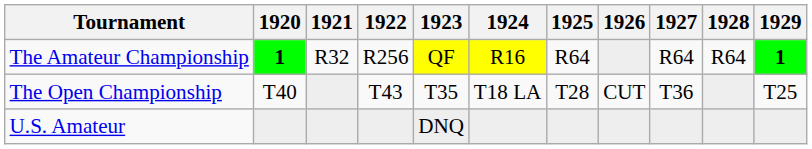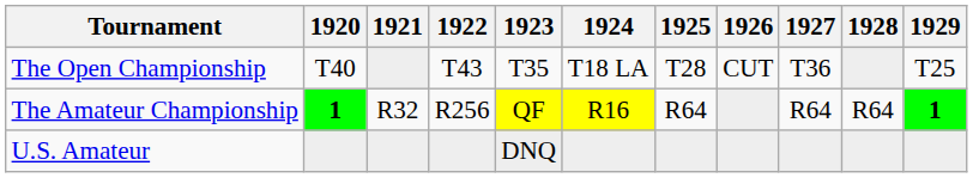 <table class="wikitable" style="font-size:95%;text-align:center;">
 <tr>
 <th>Tournament</th>
 <th>1920</th>
 <th>1921</th>
 <th>1922</th>
 <th>1923</th>
 <th>1924</th>
 <th>1925</th>
 <th>1926</th>
 <th>1927</th>
 <th>1928</th>
 <th>1929</th>
 </tr>
 <tr>
+<td align=left><a href='#'>The Open Championship</a></td>
+<td>T40</td>
+<td style="background:#eeeeee;"></td>
+<td>T43</td>
+<td>T35</td>
+<td>T18 <span>LA</span></td>
+<td>T28</td>
+<td>CUT</td>
+<td>T36</td>
+<td style="background:#eeeeee;"></td>
+<td>T25</td>
+</tr>
+<tr>
 <td align=left><a href='#'>The Amateur Championship</a></td>
 <td style="background:lime;"><strong>1</strong></td>
 <td>R32</td>
 <td>R256</td>
 <td style="background:yellow;">QF</td>
 <td style="background:yellow;">R16</td>
 <td>R64</td>
 <td style="background:#eeeeee;"></td>
 <td>R64</td>
 <td>R64</td>
 <td style="background:lime;"><strong>1</strong></td>
-</tr>
-<tr>
-<td align=left><a href='#'>The Open Championship</a></td>
-<td>T40</td>
-<td style="background:#eeeeee;"></td>
-<td>T43</td>
-<td>T35</td>
-<td>T18 <span>LA</span></td>
-<td>T28</td>
-<td>CUT</td>
-<td>T36</td>
-<td style="background:#eeeeee;"></td>
-<td>T25</td>
 </tr>
 <tr>
 <td align=left><a href='#'>U.S. Amateur</a></td>
 <td style="background:#eeeeee;"></td>
 <td style="background:#eeeeee;"></td>
 <td style="background:#eeeeee;"></td>
 <td style="background:#eeeeee;">DNQ</td>
 <td style="background:#eeeeee;"></td>
 <td style="background:#eeeeee;"></td>
 <td style="background:#eeeeee;"></td>
 <td style="background:#eeeeee;"></td>
 <td style="background:#eeeeee;"></td>
 <td style="background:#eeeeee;"></td>
 </tr>
 </table>
